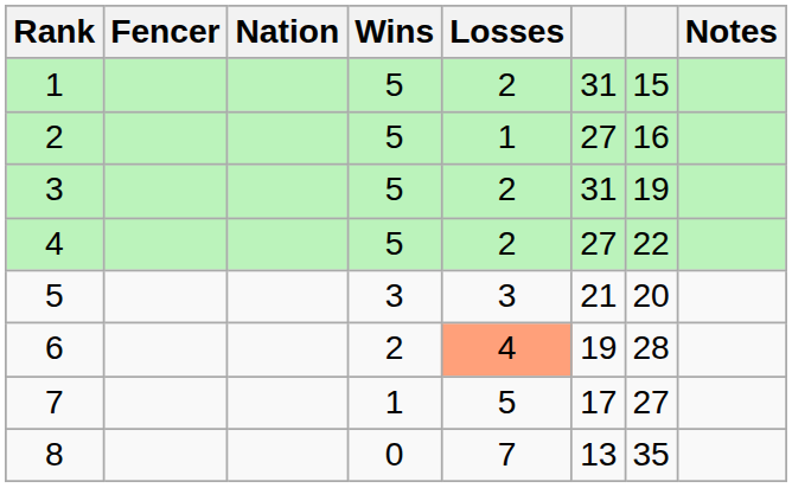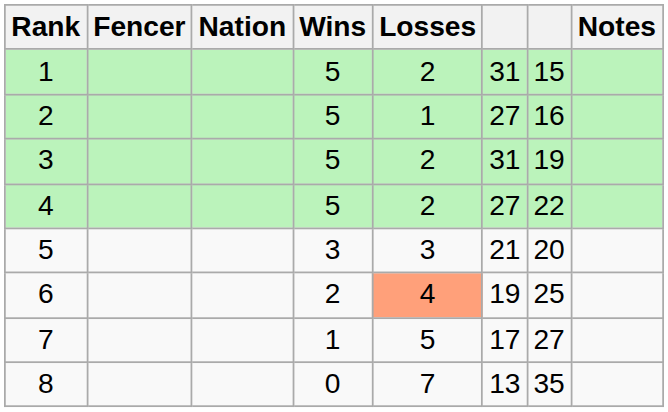 <table class="wikitable sortable" style="text-align:center">
 <tr>
 <th>Rank</th>
 <th>Fencer</th>
 <th>Nation</th>
 <th>Wins</th>
 <th>Losses</th>
 <th></th>
 <th></th>
 <th>Notes</th>
 </tr>
 <tr style="background:#bbf3bb;">
 <td>1</td>
 <td align=left></td>
 <td align=left></td>
 <td>5</td>
 <td>2</td>
 <td>31</td>
 <td>15</td>
 <td></td>
 </tr>
 <tr style= "background:#bbf3bb;">
 <td>2</td>
 <td align=left></td>
 <td align=left></td>
 <td>5</td>
 <td>1</td>
 <td>27</td>
 <td>16</td>
 <td></td>
 </tr>
 <tr style= "background:#bbf3bb;">
 <td>3</td>
 <td align=left></td>
 <td align=left></td>
 <td>5</td>
 <td>2</td>
 <td>31</td>
 <td>19</td>
 <td></td>
 </tr>
 <tr style="background:#bbf3bb;">
 <td>4</td>
 <td align=left></td>
 <td align=left></td>
 <td>5</td>
 <td>2</td>
 <td>27</td>
 <td>22</td>
 <td></td>
 </tr>
 <tr>
 <td>5</td>
 <td align=left></td>
 <td align=left></td>
 <td>3</td>
 <td>3</td>
 <td>21</td>
 <td>20</td>
 <td></td>
 </tr>
 <tr>
 <td>6</td>
 <td align=left></td>
 <td align=left></td>
 <td>2</td>
 <td style="background: lightsalmon;">4</td>
 <td>19</td>
-<td>28</td>
+<td>25</td>
 <td></td>
 </tr>
 <tr>
 <td>7</td>
 <td align=left></td>
 <td align=left></td>
 <td>1</td>
 <td>5</td>
 <td>17</td>
 <td>27</td>
 <td></td>
 </tr>
 <tr>
 <td>8</td>
 <td align=left></td>
 <td align=left></td>
 <td>0</td>
 <td>7</td>
 <td>13</td>
 <td>35</td>
 <td></td>
 </tr>
 </table>
